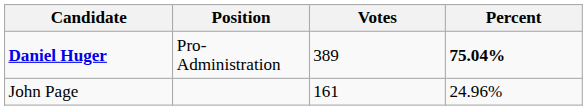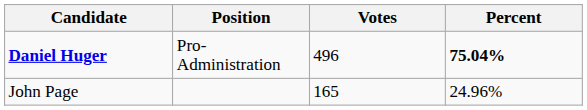 <table class=wikitable>
 <tr>
 <th style="width: 150px">Candidate</th>
 <th style="width: 120px">Position</th>
 <th style="width: 120px">Votes</th>
 <th style="width: 120px">Percent</th>
 </tr>
 <tr>
 <td><strong><a href='#'>Daniel Huger</a></strong></td>
 <td>Pro-Administration</td>
-<td>389</td>
+<td>496</td>
 <td><strong>75.04%</strong></td>
 </tr>
 <tr>
 <td>John Page</td>
 <td></td>
-<td>161</td>
+<td>165</td>
 <td>24.96%</td>
 </tr>
 </table>
